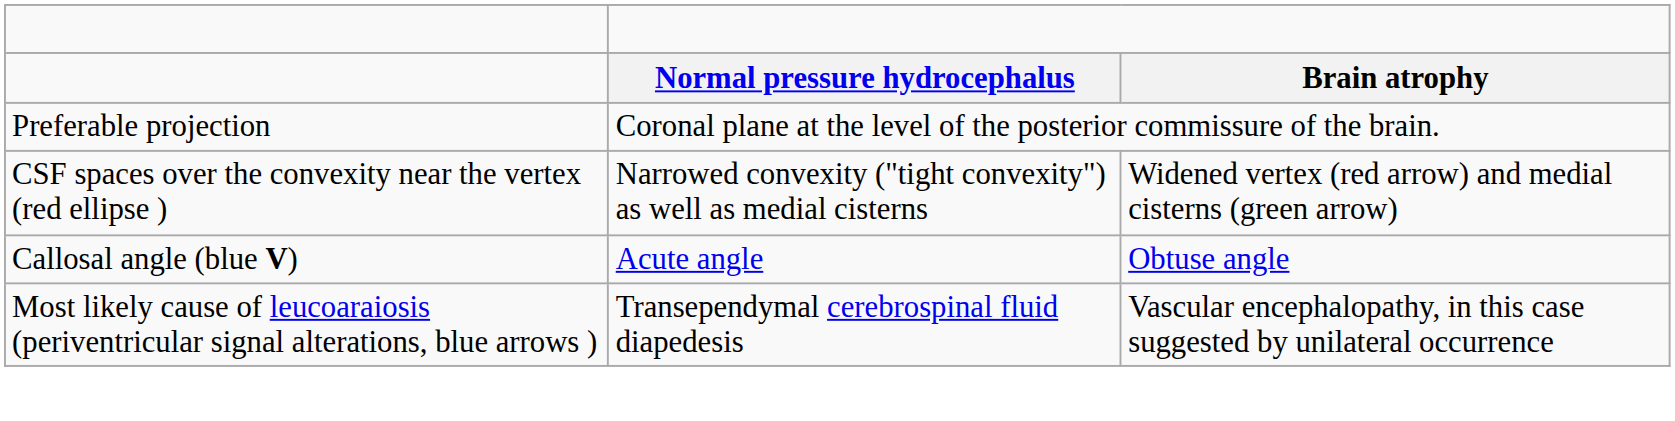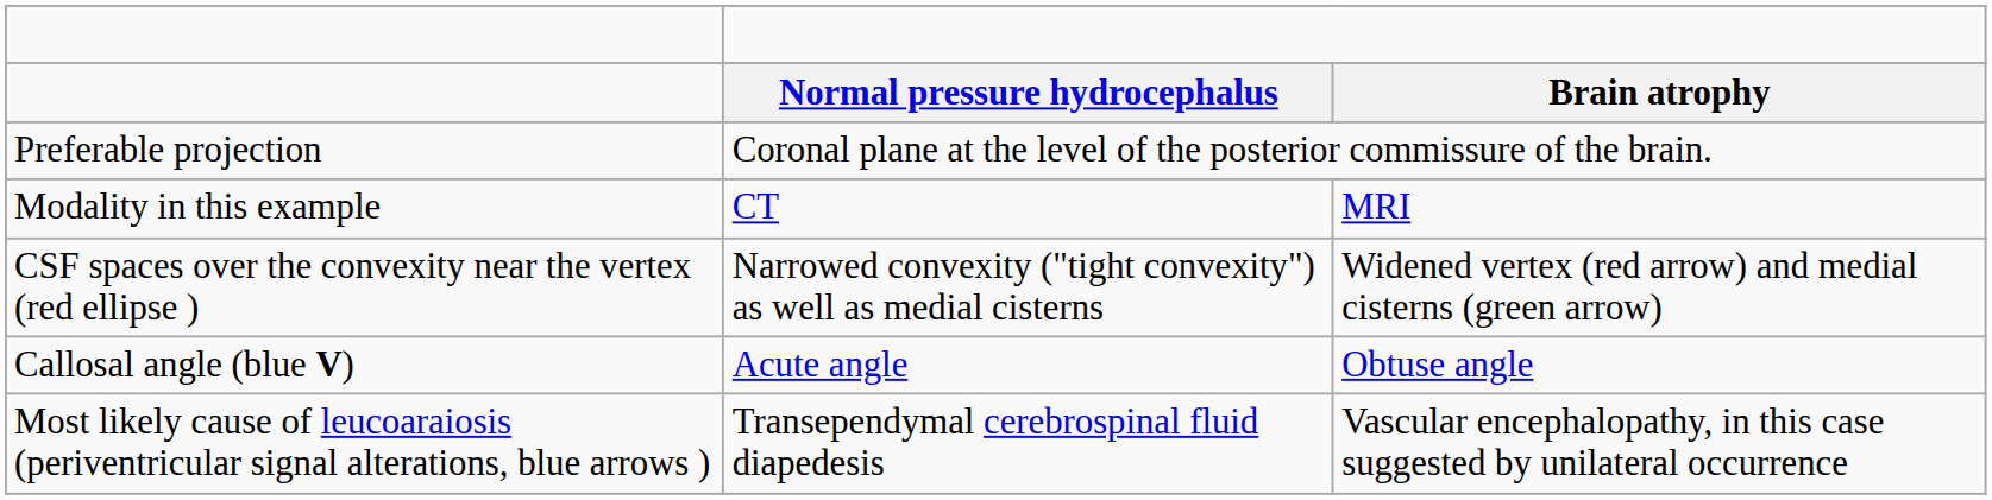 <table class="wikitable">
 <tr>
 <td></td>
 <td colspan=2><br></td>
 </tr>
 <tr>
 <td></td>
 <th><a href='#'>Normal pressure hydrocephalus</a></th>
 <th>Brain atrophy</th>
 </tr>
 <tr>
 <td>Preferable projection</td>
 <td colspan=2>Coronal plane at the level of the posterior commissure of the brain.</td>
+</tr>
+<tr>
+<td>Modality in this example</td>
+<td><a href='#'>CT</a></td>
+<td><a href='#'>MRI</a></td>
 </tr>
 <tr>
 <td>CSF spaces over the convexity near the vertex (red ellipse )</td>
 <td>Narrowed convexity ("tight convexity") as well as medial cisterns</td>
 <td>Widened vertex (red arrow) and medial cisterns (green arrow)</td>
 </tr>
 <tr>
 <td>Callosal angle (blue <span><strong>V</strong></span>)</td>
 <td><a href='#'>Acute angle</a></td>
 <td><a href='#'>Obtuse angle</a></td>
 </tr>
 <tr>
 <td>Most likely cause of <a href='#'>leucoaraiosis</a> (periventricular signal alterations, blue arrows )</td>
 <td>Transependymal <a href='#'>cerebrospinal fluid</a> diapedesis</td>
 <td>Vascular encephalopathy, in this case suggested by unilateral occurrence</td>
 </tr>
 </table>
